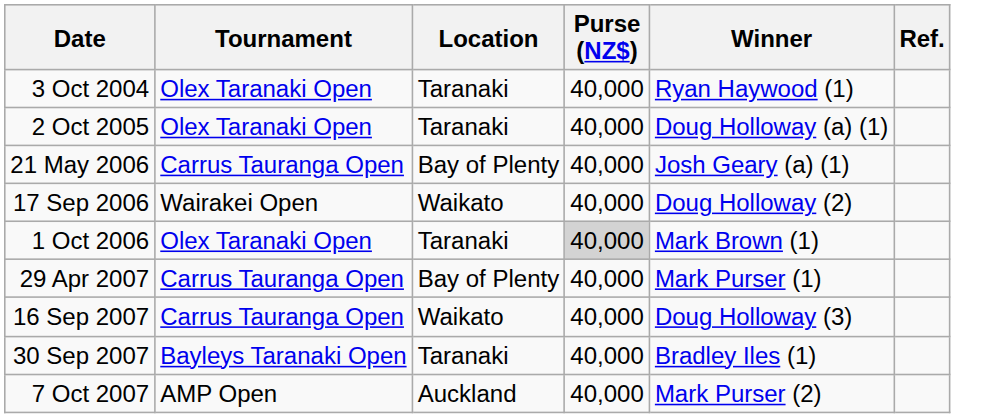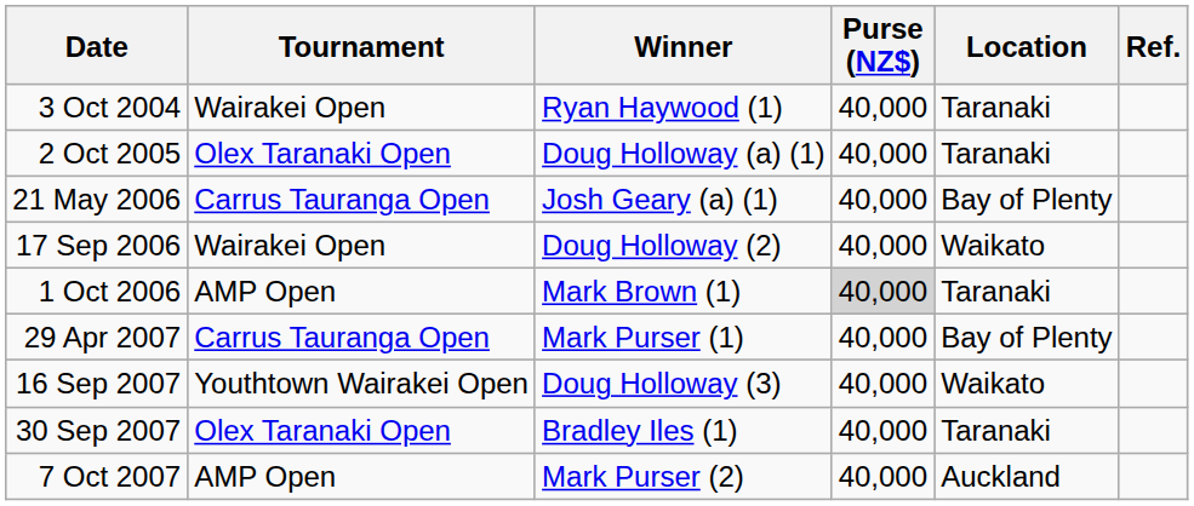 <table class="wikitable" style="font-size:95%">
 <tr>
 <th>Date</th>
 <th>Tournament</th>
+<th>Winner</th>
+<th>Purse<br>(<a href='#'>NZ$</a>)</th>
 <th>Location</th>
-<th>Purse<br>(<a href='#'>NZ$</a>)</th>
-<th>Winner</th>
 <th>Ref.</th>
 </tr>
 <tr>
 <td align=right>3 Oct 2004</td>
-<td><a href='#'>Olex Taranaki Open</a></td>
+<td>Wairakei Open</td>
+<td> <a href='#'>Ryan Haywood</a> (1)</td>
+<td align=right>40,000</td>
 <td>Taranaki</td>
-<td align=right>40,000</td>
-<td> <a href='#'>Ryan Haywood</a> (1)</td>
 <td></td>
 </tr>
 <tr>
 <td align=right>2 Oct 2005</td>
 <td><a href='#'>Olex Taranaki Open</a></td>
+<td> <a href='#'>Doug Holloway</a> (a) (1)</td>
+<td align=right>40,000</td>
 <td>Taranaki</td>
-<td align=right>40,000</td>
-<td> <a href='#'>Doug Holloway</a> (a) (1)</td>
 <td></td>
 </tr>
 <tr>
 <td align=right>21 May 2006</td>
 <td><a href='#'>Carrus Tauranga Open</a></td>
+<td> <a href='#'>Josh Geary</a> (a) (1)</td>
+<td align=right>40,000</td>
 <td>Bay of Plenty</td>
-<td align=right>40,000</td>
-<td> <a href='#'>Josh Geary</a> (a) (1)</td>
 <td></td>
 </tr>
 <tr>
 <td align=right>17 Sep 2006</td>
 <td>Wairakei Open</td>
+<td> <a href='#'>Doug Holloway</a> (2)</td>
+<td align=right>40,000</td>
 <td>Waikato</td>
-<td align=right>40,000</td>
-<td> <a href='#'>Doug Holloway</a> (2)</td>
 <td></td>
 </tr>
 <tr>
 <td align=right>1 Oct 2006</td>
-<td><a href='#'>Olex Taranaki Open</a></td>
+<td>AMP Open</td>
+<td> <a href='#'>Mark Brown</a> (1)</td>
+<td align=right style="background: lightgrey;">40,000</td>
 <td>Taranaki</td>
-<td align=right style="background: lightgrey;">40,000</td>
-<td> <a href='#'>Mark Brown</a> (1)</td>
 <td></td>
 </tr>
 <tr>
 <td align=right>29 Apr 2007</td>
 <td><a href='#'>Carrus Tauranga Open</a></td>
+<td> <a href='#'>Mark Purser</a> (1)</td>
+<td align=right>40,000</td>
 <td>Bay of Plenty</td>
-<td align=right>40,000</td>
-<td> <a href='#'>Mark Purser</a> (1)</td>
 <td></td>
 </tr>
 <tr>
 <td align=right>16 Sep 2007</td>
-<td><a href='#'>Carrus Tauranga Open</a></td>
+<td>Youthtown Wairakei Open</td>
+<td> <a href='#'>Doug Holloway</a> (3)</td>
+<td align=right>40,000</td>
 <td>Waikato</td>
-<td align=right>40,000</td>
-<td> <a href='#'>Doug Holloway</a> (3)</td>
 <td></td>
 </tr>
 <tr>
 <td align=right>30 Sep 2007</td>
-<td><a href='#'>Bayleys Taranaki Open</a></td>
+<td><a href='#'>Olex Taranaki Open</a></td>
+<td> <a href='#'>Bradley Iles</a> (1)</td>
+<td align=right>40,000</td>
 <td>Taranaki</td>
-<td align=right>40,000</td>
-<td> <a href='#'>Bradley Iles</a> (1)</td>
 <td></td>
 </tr>
 <tr>
 <td align=right>7 Oct 2007</td>
 <td>AMP Open</td>
+<td> <a href='#'>Mark Purser</a> (2)</td>
+<td align=right>40,000</td>
 <td>Auckland</td>
-<td align=right>40,000</td>
-<td> <a href='#'>Mark Purser</a> (2)</td>
 <td></td>
 </tr>
 </table>
